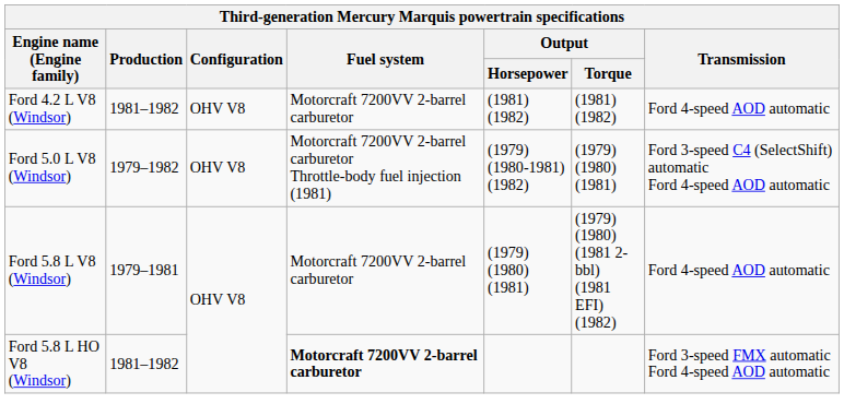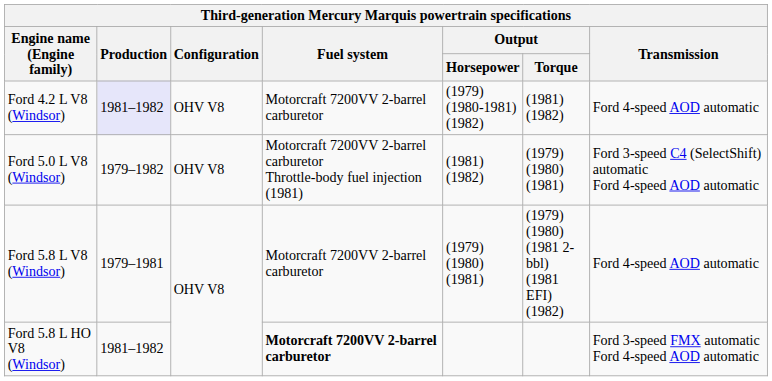 <table class="wikitable">
 <tr>
 <th colspan="7">Third-generation Mercury Marquis powertrain specifications</th>
 </tr>
 <tr>
 <th rowspan="2">Engine name<br>(Engine family)</th>
 <th rowspan="2">Production</th>
 <th rowspan="2">Configuration</th>
 <th rowspan="2">Fuel system</th>
 <th colspan="2">Output</th>
 <th rowspan="2">Transmission</th>
 </tr>
 <tr>
 <th>Horsepower</th>
 <th>Torque</th>
 </tr>
 <tr>
 <td>Ford 4.2 L V8<br>(<a href='#'>Windsor</a>)</td>
-<td>1981–1982</td>
+<td style="background: lavender;">1981–1982</td>
 <td> OHV V8</td>
 <td>Motorcraft 7200VV 2-barrel carburetor</td>
-<td> (1981)<br> (1982)</td>
+<td> (1979)<br> (1980-1981)<br> (1982)</td>
 <td> (1981)<br> (1982)</td>
 <td>Ford 4-speed <a href='#'>AOD</a> automatic</td>
 </tr>
 <tr>
 <td>Ford 5.0 L V8<br>(<a href='#'>Windsor</a>)</td>
 <td>1979–1982</td>
 <td> OHV V8</td>
 <td>Motorcraft 7200VV 2-barrel carburetor<br>Throttle-body fuel injection (1981)</td>
-<td> (1979)<br> (1980-1981)<br> (1982)</td>
+<td> (1981)<br> (1982)</td>
 <td> (1979)<br> (1980)<br> (1981)</td>
 <td>Ford 3-speed <a href='#'>C4</a> (SelectShift) automatic<br>Ford 4-speed <a href='#'>AOD</a> automatic</td>
 </tr>
 <tr>
 <td>Ford 5.8 L V8<br>(<a href='#'>Windsor</a>)</td>
 <td>1979–1981</td>
 <td rowspan="2"> OHV V8</td>
 <td>Motorcraft 7200VV 2-barrel carburetor</td>
 <td> (1979)<br> (1980)<br> (1981)</td>
 <td> (1979)<br> (1980)<br> (1981 2-bbl)<br> (1981 EFI)<br> (1982)</td>
 <td>Ford 4-speed <a href='#'>AOD</a> automatic</td>
 </tr>
 <tr>
 <td>Ford 5.8 L HO V8<br>(<a href='#'>Windsor</a>)</td>
 <td>1981–1982</td>
 <td><strong>Motorcraft 7200VV 2-barrel carburetor</strong></td>
 <td></td>
 <td></td>
 <td>Ford 3-speed <a href='#'>FMX</a> automatic<br>Ford 4-speed <a href='#'>AOD</a> automatic</td>
 </tr>
 </table>
